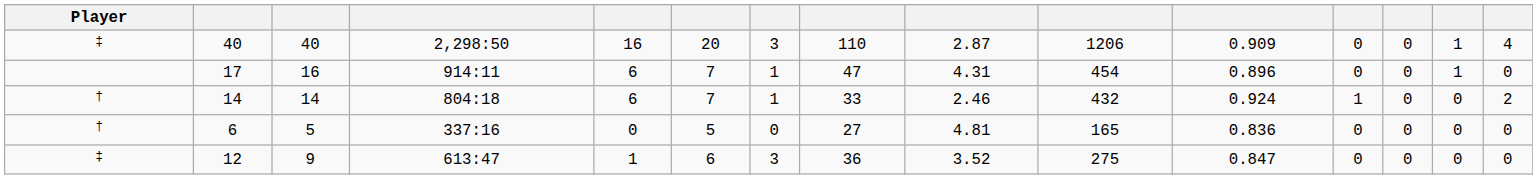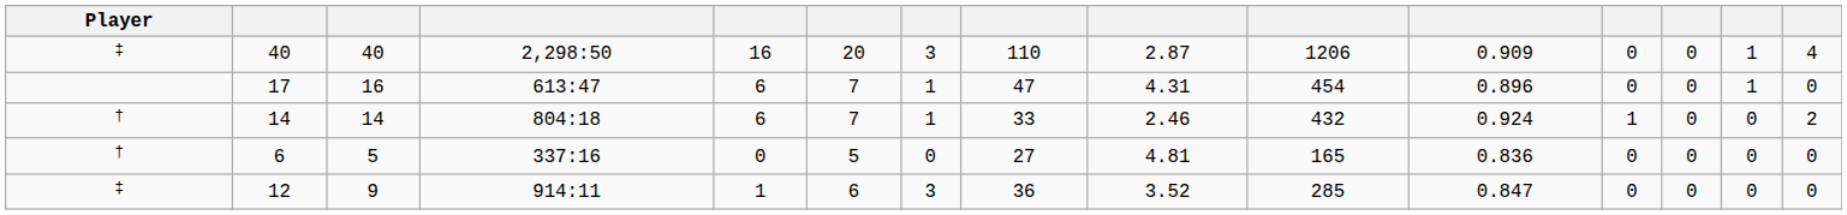 <table class="wikitable sortable" style="width:100%; text-align:center;">
 <tr style="background:#ddd;">
 <th>Player</th>
 <th></th>
 <th></th>
 <th></th>
 <th></th>
 <th></th>
 <th></th>
 <th></th>
 <th></th>
 <th></th>
 <th></th>
 <th></th>
 <th></th>
 <th></th>
 <th></th>
 </tr>
 <tr>
 <td style=white-space:nowrap><sup>‡</sup></td>
 <td>40</td>
 <td>40</td>
 <td>2,298:50</td>
 <td>16</td>
 <td>20</td>
 <td>3</td>
 <td>110</td>
 <td>2.87</td>
 <td>1206</td>
 <td>0.909</td>
 <td>0</td>
 <td>0</td>
 <td>1</td>
 <td>4</td>
 </tr>
 <tr>
 <td style=white-space:nowrap></td>
 <td>17</td>
 <td>16</td>
-<td>914:11</td>
+<td>613:47</td>
 <td>6</td>
 <td>7</td>
 <td>1</td>
 <td>47</td>
 <td>4.31</td>
 <td>454</td>
 <td>0.896</td>
 <td>0</td>
 <td>0</td>
 <td>1</td>
 <td>0</td>
 </tr>
 <tr>
 <td style=white-space:nowrap><sup>†</sup></td>
 <td>14</td>
 <td>14</td>
 <td>804:18</td>
 <td>6</td>
 <td>7</td>
 <td>1</td>
 <td>33</td>
 <td>2.46</td>
 <td>432</td>
 <td>0.924</td>
 <td>1</td>
 <td>0</td>
 <td>0</td>
 <td>2</td>
 </tr>
 <tr>
 <td style=white-space:nowrap><sup>†</sup></td>
 <td>6</td>
 <td>5</td>
 <td>337:16</td>
 <td>0</td>
 <td>5</td>
 <td>0</td>
 <td>27</td>
 <td>4.81</td>
 <td>165</td>
 <td>0.836</td>
 <td>0</td>
 <td>0</td>
 <td>0</td>
 <td>0</td>
 </tr>
 <tr>
 <td style=white-space:nowrap><sup>‡</sup></td>
 <td>12</td>
 <td>9</td>
-<td>613:47</td>
+<td>914:11</td>
 <td>1</td>
 <td>6</td>
 <td>3</td>
 <td>36</td>
 <td>3.52</td>
-<td>275</td>
+<td>285</td>
 <td>0.847</td>
 <td>0</td>
 <td>0</td>
 <td>0</td>
 <td>0</td>
 </tr>
 </table>
